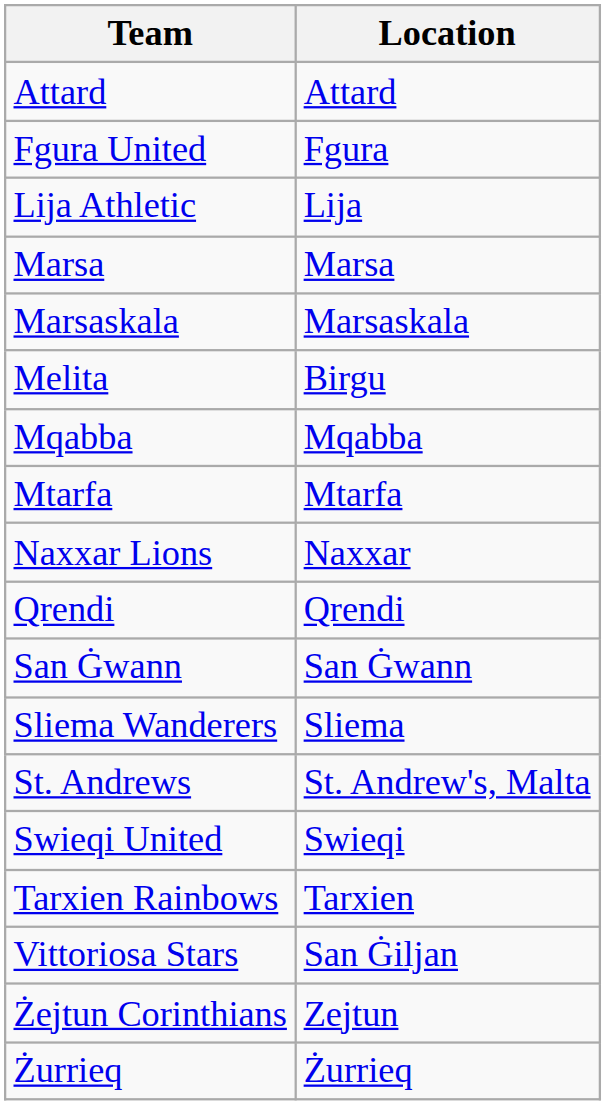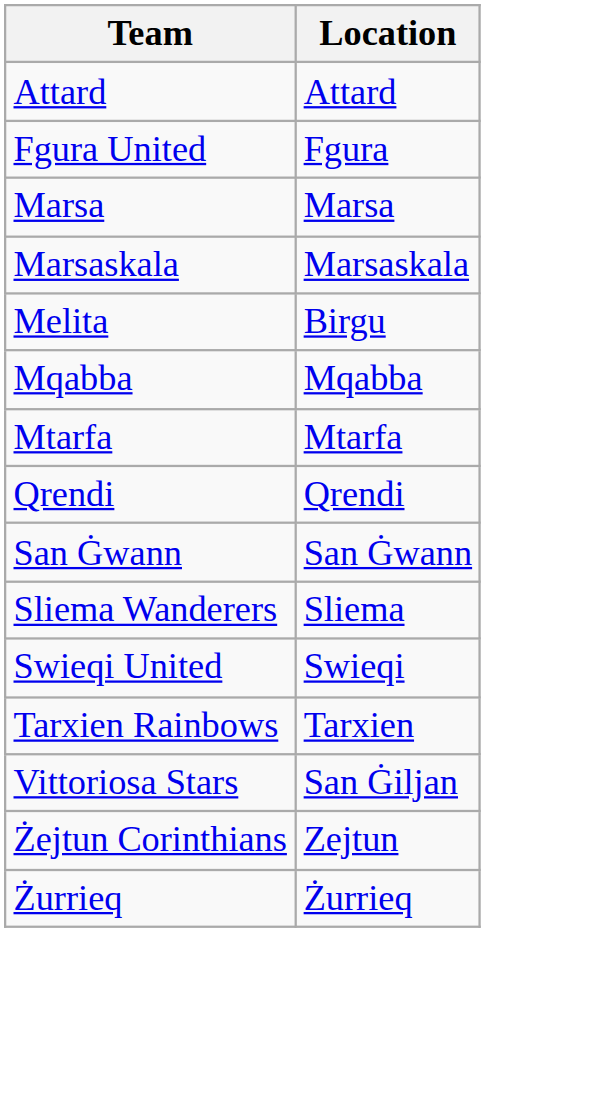 <table class="wikitable sortable">
 <tr>
 <th>Team</th>
 <th>Location</th>
 </tr>
 <tr>
 <td><a href='#'>Attard</a></td>
 <td><a href='#'>Attard</a></td>
 </tr>
 <tr>
 <td><a href='#'>Fgura United</a></td>
 <td><a href='#'>Fgura</a></td>
-</tr>
-<tr>
-<td><a href='#'>Lija Athletic</a></td>
-<td><a href='#'>Lija</a></td>
 </tr>
 <tr>
 <td><a href='#'>Marsa</a></td>
 <td><a href='#'>Marsa</a></td>
 </tr>
 <tr>
 <td><a href='#'>Marsaskala</a></td>
 <td><a href='#'>Marsaskala</a></td>
 </tr>
 <tr>
 <td><a href='#'>Melita</a></td>
 <td><a href='#'>Birgu</a></td>
 </tr>
 <tr>
 <td><a href='#'>Mqabba</a></td>
 <td><a href='#'>Mqabba</a></td>
 </tr>
 <tr>
 <td><a href='#'>Mtarfa</a></td>
 <td><a href='#'>Mtarfa</a></td>
 </tr>
 <tr>
-<td><a href='#'>Naxxar Lions</a></td>
-<td><a href='#'>Naxxar</a></td>
-</tr>
-<tr>
 <td><a href='#'>Qrendi</a></td>
 <td><a href='#'>Qrendi</a></td>
 </tr>
 <tr>
 <td><a href='#'>San Ġwann</a></td>
 <td><a href='#'>San Ġwann</a></td>
 </tr>
 <tr>
 <td><a href='#'>Sliema Wanderers</a></td>
 <td><a href='#'>Sliema</a></td>
-</tr>
-<tr>
-<td><a href='#'>St. Andrews</a></td>
-<td><a href='#'>St. Andrew's, Malta</a></td>
 </tr>
 <tr>
 <td><a href='#'>Swieqi United</a></td>
 <td><a href='#'>Swieqi</a></td>
 </tr>
 <tr>
 <td><a href='#'>Tarxien Rainbows</a></td>
 <td><a href='#'>Tarxien</a></td>
 </tr>
 <tr>
 <td><a href='#'>Vittoriosa Stars</a></td>
 <td><a href='#'>San Ġiljan</a></td>
 </tr>
 <tr>
 <td><a href='#'>Żejtun Corinthians</a></td>
 <td><a href='#'>Zejtun</a></td>
 </tr>
 <tr>
 <td><a href='#'>Żurrieq</a></td>
 <td><a href='#'>Żurrieq</a></td>
 </tr>
 </table>
